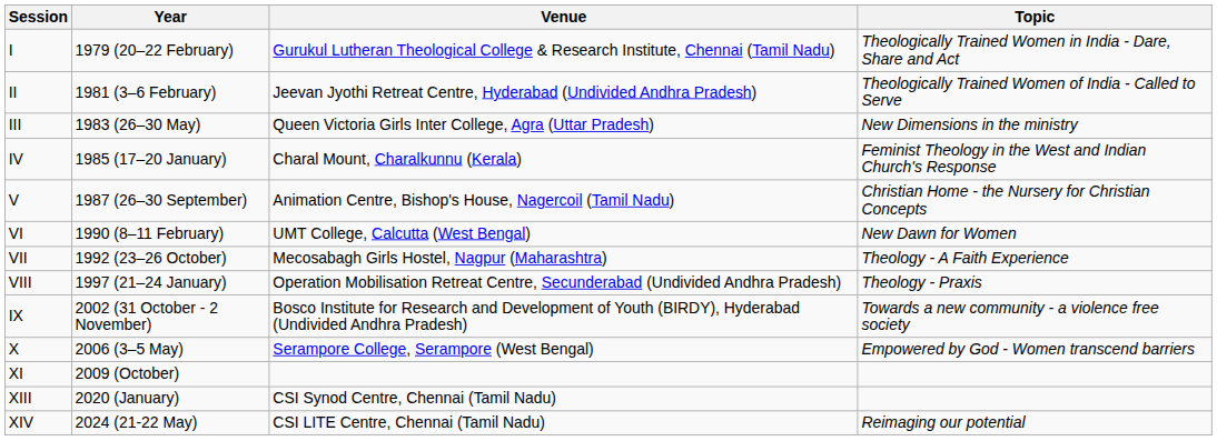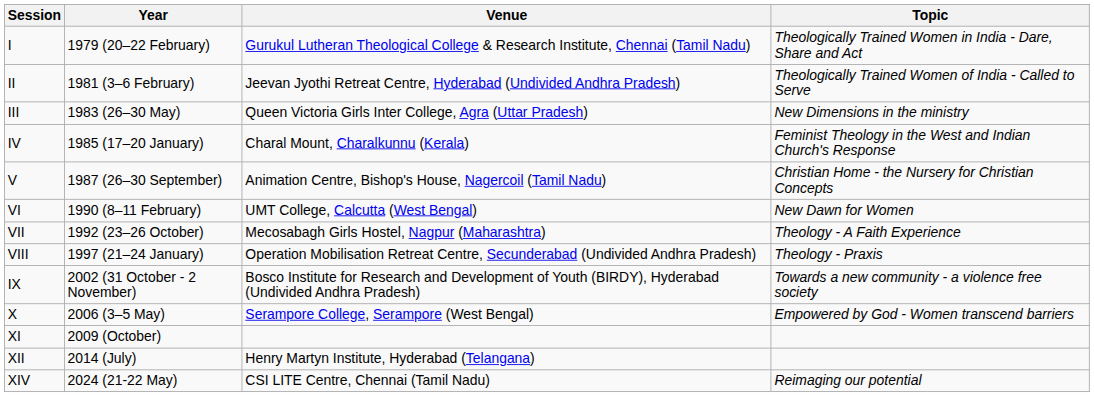 <table class="wikitable">
 <tr>
 <th width="5%">Session</th>
 <th>Year</th>
 <th>Venue</th>
 <th>Topic</th>
 </tr>
 <tr>
 <td>I</td>
 <td>1979 (20–22 February)</td>
 <td><a href='#'>Gurukul Lutheran Theological College</a> & Research Institute, <a href='#'>Chennai</a> (<a href='#'>Tamil Nadu</a>)</td>
 <td><em>Theologically Trained Women in India - Dare, Share and Act</em></td>
 </tr>
 <tr>
 <td>II</td>
 <td>1981 (3–6 February)</td>
 <td>Jeevan Jyothi Retreat Centre, <a href='#'>Hyderabad</a> (<a href='#'>Undivided Andhra Pradesh</a>)</td>
 <td><em>Theologically Trained Women of India - Called to Serve</em></td>
 </tr>
 <tr>
 <td>III</td>
 <td>1983 (26–30 May)</td>
 <td>Queen Victoria Girls Inter College, <a href='#'>Agra</a> (<a href='#'>Uttar Pradesh</a>)</td>
 <td><em>New Dimensions in the ministry</em></td>
 </tr>
 <tr>
 <td>IV</td>
 <td>1985 (17–20 January)</td>
 <td>Charal Mount, <a href='#'>Charalkunnu</a> (<a href='#'>Kerala</a>)</td>
 <td><em>Feminist Theology in the West and Indian Church's Response</em></td>
 </tr>
 <tr>
 <td>V</td>
 <td>1987 (26–30 September)</td>
 <td>Animation Centre, Bishop's House, <a href='#'>Nagercoil</a> (<a href='#'>Tamil Nadu</a>)</td>
 <td><em>Christian Home - the Nursery for Christian Concepts</em></td>
 </tr>
 <tr>
 <td>VI</td>
 <td>1990 (8–11 February)</td>
 <td>UMT College, <a href='#'>Calcutta</a> (<a href='#'>West Bengal</a>)</td>
 <td><em>New Dawn for Women</em></td>
 </tr>
 <tr>
 <td>VII</td>
 <td>1992 (23–26 October)</td>
 <td>Mecosabagh Girls Hostel, <a href='#'>Nagpur</a> (<a href='#'>Maharashtra</a>)</td>
 <td><em>Theology - A Faith Experience</em></td>
 </tr>
 <tr>
 <td>VIII</td>
 <td>1997 (21–24 January)</td>
 <td>Operation Mobilisation Retreat Centre, <a href='#'>Secunderabad</a> (Undivided Andhra Pradesh)</td>
 <td><em>Theology - Praxis</em></td>
 </tr>
 <tr>
 <td>IX</td>
 <td>2002 (31 October - 2 November)</td>
 <td>Bosco Institute for Research and Development of Youth (BIRDY), Hyderabad (Undivided Andhra Pradesh)</td>
 <td><em>Towards a new community - a violence free society</em></td>
 </tr>
 <tr>
 <td>X</td>
 <td>2006 (3–5 May)</td>
 <td><a href='#'>Serampore College</a>, <a href='#'>Serampore</a> (West Bengal)</td>
 <td><em>Empowered by God - Women transcend barriers</em></td>
 </tr>
 <tr>
 <td>XI</td>
 <td>2009 (October)</td>
 <td></td>
 <td></td>
 </tr>
 <tr>
-<td>XIII</td>
-<td>2020 (January)</td>
-<td>CSI Synod Centre, Chennai (Tamil Nadu)</td>
+<td>XII</td>
+<td>2014 (July)</td>
+<td>Henry Martyn Institute, Hyderabad (<a href='#'>Telangana</a>)</td>
 <td></td>
 </tr>
 <tr>
 <td>XIV</td>
 <td>2024 (21-22 May)</td>
 <td>CSI LITE Centre, Chennai (Tamil Nadu)</td>
 <td><em>Reimaging our potential</em></td>
 </tr>
 </table>
